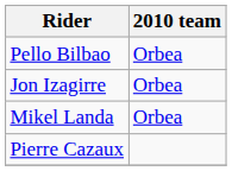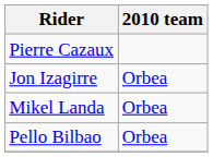 <table class="wikitable">
 <tr>
 <th>Rider</th>
 <th>2010 team</th>
 </tr>
 <tr>
-<td><a href='#'>Pello Bilbao</a></td>
-<td><a href='#'>Orbea</a></td>
+<td><a href='#'>Pierre Cazaux</a></td>
+<td></td>
 </tr>
 <tr>
 <td><a href='#'>Jon Izagirre</a></td>
 <td><a href='#'>Orbea</a></td>
 </tr>
 <tr>
 <td><a href='#'>Mikel Landa</a></td>
 <td><a href='#'>Orbea</a></td>
 </tr>
 <tr>
-<td><a href='#'>Pierre Cazaux</a></td>
-<td></td>
+<td><a href='#'>Pello Bilbao</a></td>
+<td><a href='#'>Orbea</a></td>
 </tr>
 <tr>
 </tr>
 </table>
